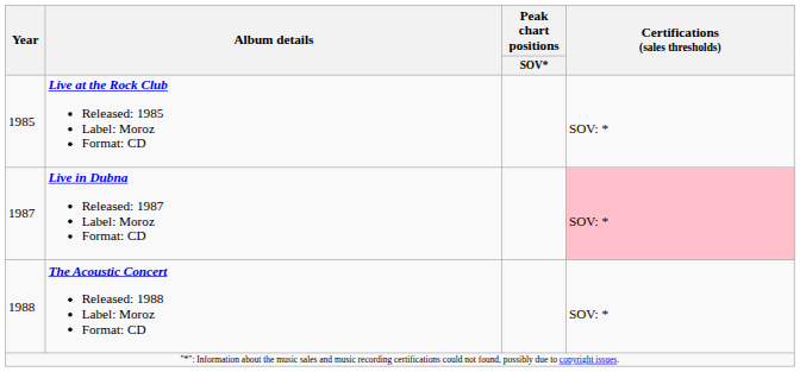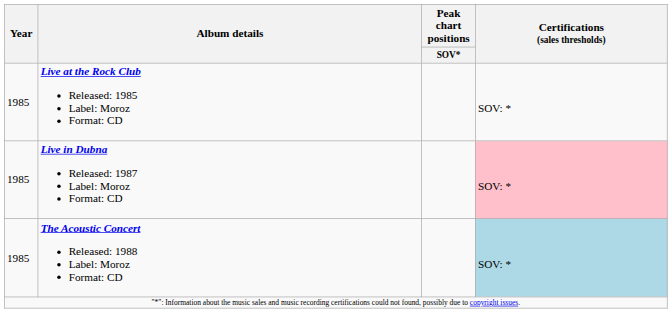 <table class="wikitable" style="text-align:center;" width="75%">
 <tr>
 <th rowspan="2" width="1%">Year</th>
 <th rowspan="2" width="30%">Album details</th>
 <th colspan="1" width="1%">Peak chart positions</th>
 <th rowspan="2" width="15%">Certifications<br><small>(sales thresholds)</small></th>
 </tr>
 <tr style="font-size:smaller;">
 <th width="30">SOV*</th>
 </tr>
 <tr>
 <td style="text-align:left;">1985</td>
 <td style="text-align:left;"><strong><em><a href='#'>Live at the Rock Club</a></em></strong><br><ul><li>Released: 1985</li><li>Label: Moroz</li><li>Format: CD</li></ul></td>
 <td></td>
 <td style="text-align:left;"><br>SOV: *</td>
 </tr>
 <tr>
-<td style="text-align:left;">1987</td>
+<td style="text-align:left;">1985</td>
 <td style="text-align:left;"><strong><em><a href='#'>Live in Dubna</a></em></strong><br><ul><li>Released: 1987</li><li>Label: Moroz</li><li>Format: CD</li></ul></td>
 <td></td>
 <td style="background: pink; text-align:left;"><br>SOV: *</td>
 </tr>
 <tr>
-<td style="text-align:left;">1988</td>
+<td style="text-align:left;">1985</td>
 <td style="text-align:left;"><strong><em><a href='#'>The Acoustic Concert</a></em></strong><br><ul><li>Released: 1988</li><li>Label: Moroz</li><li>Format: CD</li></ul></td>
 <td></td>
-<td style="text-align:left;"><br>SOV: *</td>
+<td style="background: lightblue; text-align:left;"><br>SOV: *</td>
 </tr>
 <tr>
 <td align="center" colspan="17" style="font-size: 8pt">"*": Information about the music sales and music recording certifications could not found, possibly due to <a href='#'>copyright issues</a>.</td>
 </tr>
 </table>
